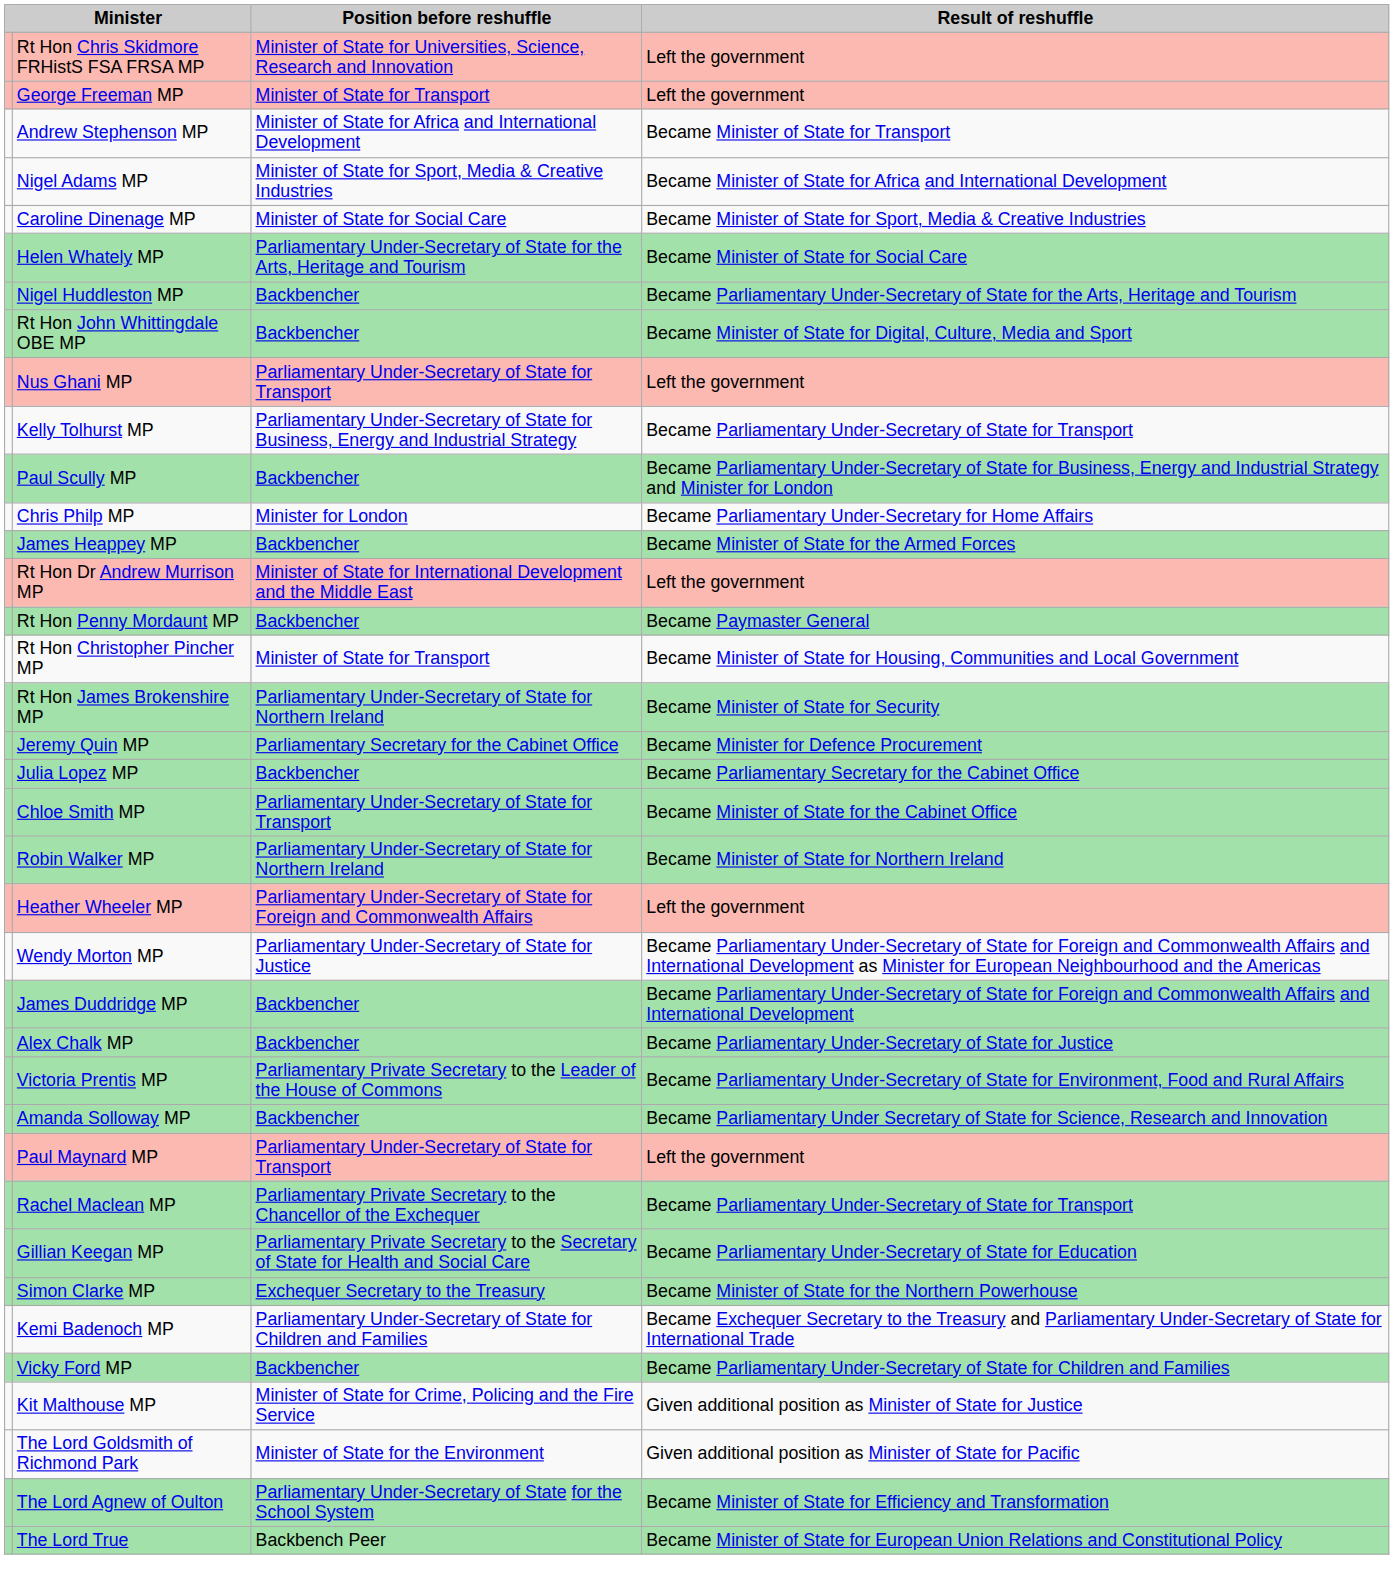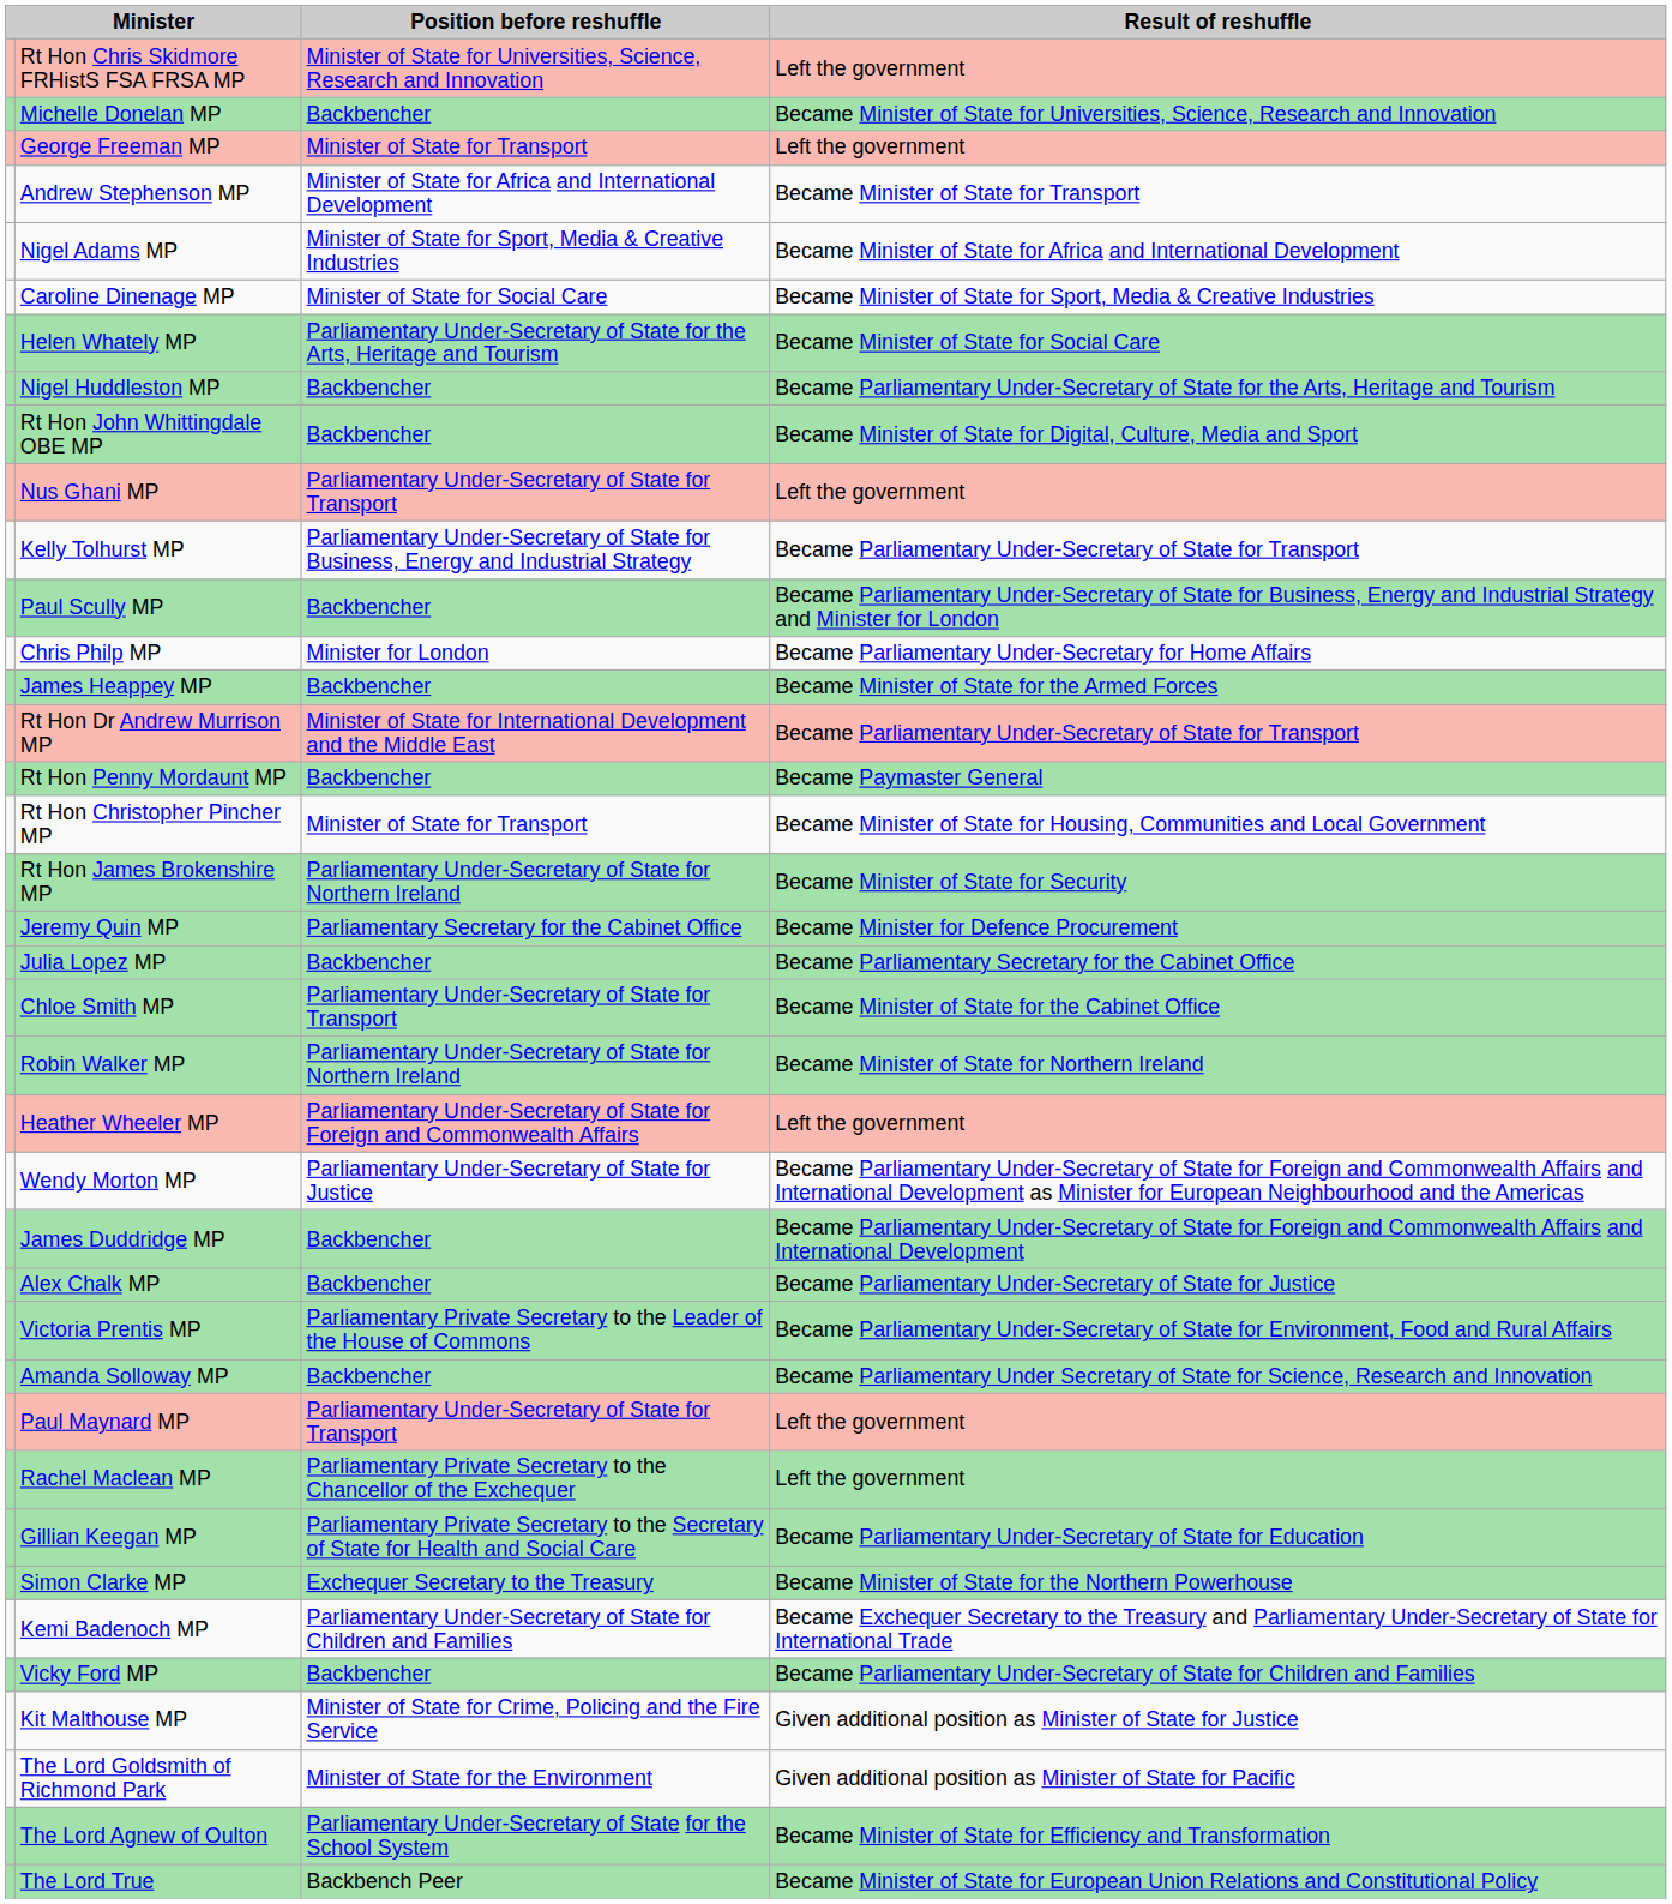 <table class="wikitable">
 <tr>
 <th scope="col" style="background:#ccc;" colspan=2>Minister</th>
 <th scope="col" style="background:#ccc;">Position before reshuffle</th>
 <th scope="col" style="background:#ccc;">Result of reshuffle</th>
 </tr>
 <tr style="background:#FBB9B2;" colspan="4" |>
 <td></td>
 <td>Rt Hon <a href='#'>Chris Skidmore</a> FRHistS FSA FRSA MP</td>
 <td><a href='#'>Minister of State for Universities, Science, Research and Innovation</a></td>
 <td>Left the government</td>
+</tr>
+<tr style="background:#A2E2AA;" colspan="4" |>
+<td></td>
+<td><a href='#'>Michelle Donelan</a> MP</td>
+<td><a href='#'>Backbencher</a></td>
+<td>Became <a href='#'>Minister of State for Universities, Science, Research and Innovation</a></td>
 </tr>
 <tr style="background:#FBB9B2;" colspan="4" |>
 <td></td>
 <td><a href='#'>George Freeman</a> MP</td>
 <td><a href='#'>Minister of State for Transport</a></td>
 <td>Left the government</td>
 </tr>
 <tr>
 <td></td>
 <td><a href='#'>Andrew Stephenson</a> MP</td>
 <td><a href='#'>Minister of State for Africa</a> <a href='#'>and International Development</a></td>
 <td>Became <a href='#'>Minister of State for Transport</a></td>
 </tr>
 <tr>
 <td></td>
 <td><a href='#'>Nigel Adams</a> MP</td>
 <td><a href='#'>Minister of State for Sport, Media & Creative Industries</a></td>
 <td>Became <a href='#'>Minister of State for Africa</a> <a href='#'>and International Development</a></td>
 </tr>
 <tr>
 <td></td>
 <td><a href='#'>Caroline Dinenage</a> MP</td>
 <td><a href='#'>Minister of State for Social Care</a></td>
 <td>Became <a href='#'>Minister of State for Sport, Media & Creative Industries</a></td>
 </tr>
 <tr style="background:#A2E2AA;" colspan="4" |>
 <td></td>
 <td><a href='#'>Helen Whately</a> MP</td>
 <td><a href='#'>Parliamentary Under-Secretary of State for the Arts, Heritage and Tourism</a></td>
 <td>Became <a href='#'>Minister of State for Social Care</a></td>
 </tr>
 <tr style="background:#A2E2AA;" colspan="4" |>
 <td></td>
 <td><a href='#'>Nigel Huddleston</a> MP</td>
 <td><a href='#'>Backbencher</a></td>
 <td>Became <a href='#'>Parliamentary Under-Secretary of State for the Arts, Heritage and Tourism</a></td>
 </tr>
 <tr style="background:#A2E2AA;" colspan="4" |>
 <td></td>
 <td>Rt Hon <a href='#'>John Whittingdale</a> OBE MP</td>
 <td><a href='#'>Backbencher</a></td>
 <td>Became <a href='#'>Minister of State for Digital, Culture, Media and Sport</a></td>
 </tr>
 <tr style="background:#FBB9B2;" colspan="4" |>
 <td></td>
 <td><a href='#'>Nus Ghani</a> MP</td>
 <td><a href='#'>Parliamentary Under-Secretary of State for Transport</a></td>
 <td>Left the government</td>
 </tr>
 <tr>
 <td></td>
 <td><a href='#'>Kelly Tolhurst</a> MP</td>
 <td><a href='#'>Parliamentary Under-Secretary of State for Business, Energy and Industrial Strategy</a></td>
 <td>Became <a href='#'>Parliamentary Under-Secretary of State for Transport</a></td>
 </tr>
 <tr style="background:#A2E2AA;" colspan="4" |>
 <td></td>
 <td><a href='#'>Paul Scully</a> MP</td>
 <td><a href='#'>Backbencher</a></td>
 <td>Became <a href='#'>Parliamentary Under-Secretary of State for Business, Energy and Industrial Strategy</a> and <a href='#'>Minister for London</a></td>
 </tr>
 <tr>
 <td></td>
 <td><a href='#'>Chris Philp</a> MP</td>
 <td><a href='#'>Minister for London</a></td>
 <td>Became <a href='#'>Parliamentary Under-Secretary for Home Affairs</a></td>
 </tr>
 <tr style="background:#A2E2AA;" colspan="4" |>
 <td></td>
 <td><a href='#'>James Heappey</a> MP</td>
 <td><a href='#'>Backbencher</a></td>
 <td>Became <a href='#'>Minister of State for the Armed Forces</a></td>
 </tr>
 <tr style="background:#FBB9B2;" colspan="4" |>
 <td></td>
 <td>Rt Hon Dr <a href='#'>Andrew Murrison</a> MP</td>
 <td><a href='#'>Minister of State for International Development</a> <a href='#'>and the Middle East</a></td>
-<td>Left the government</td>
+<td>Became <a href='#'>Parliamentary Under-Secretary of State for Transport</a></td>
 </tr>
 <tr style="background:#A2E2AA;" colspan="4" |>
 <td></td>
 <td>Rt Hon <a href='#'>Penny Mordaunt</a> MP</td>
 <td><a href='#'>Backbencher</a></td>
 <td>Became <a href='#'>Paymaster General</a></td>
 </tr>
 <tr>
 <td></td>
 <td>Rt Hon <a href='#'>Christopher Pincher</a> MP</td>
 <td><a href='#'>Minister of State for Transport</a></td>
 <td>Became <a href='#'>Minister of State for Housing, Communities and Local Government</a></td>
 </tr>
 <tr style="background:#A2E2AA;" colspan="4" |>
 <td></td>
 <td>Rt Hon <a href='#'>James Brokenshire</a> MP</td>
 <td><a href='#'>Parliamentary Under-Secretary of State for Northern Ireland</a></td>
 <td>Became <a href='#'>Minister of State for Security</a></td>
 </tr>
 <tr style="background:#A2E2AA;" colspan="4" |>
 <td></td>
 <td><a href='#'>Jeremy Quin</a> MP</td>
 <td><a href='#'>Parliamentary Secretary for the Cabinet Office</a></td>
 <td>Became <a href='#'>Minister for Defence Procurement</a></td>
 </tr>
 <tr style="background:#A2E2AA;" colspan="4" |>
 <td></td>
 <td><a href='#'>Julia Lopez</a> MP</td>
 <td><a href='#'>Backbencher</a></td>
 <td>Became <a href='#'>Parliamentary Secretary for the Cabinet Office</a></td>
 </tr>
 <tr style="background:#A2E2AA;" colspan="4" |>
 <td></td>
 <td><a href='#'>Chloe Smith</a> MP</td>
 <td><a href='#'>Parliamentary Under-Secretary of State for Transport</a></td>
 <td>Became <a href='#'>Minister of State for the Cabinet Office</a></td>
 </tr>
 <tr style="background:#A2E2AA;" colspan="4" |>
 <td></td>
 <td><a href='#'>Robin Walker</a> MP</td>
 <td><a href='#'>Parliamentary Under-Secretary of State for Northern Ireland</a></td>
 <td>Became <a href='#'>Minister of State for Northern Ireland</a></td>
 </tr>
 <tr style="background:#FBB9B2;" colspan="4" |>
 <td></td>
 <td><a href='#'>Heather Wheeler</a> MP</td>
 <td><a href='#'>Parliamentary Under-Secretary of State for Foreign and Commonwealth Affairs</a></td>
 <td>Left the government</td>
 </tr>
 <tr>
 <td></td>
 <td><a href='#'>Wendy Morton</a> MP</td>
 <td><a href='#'>Parliamentary Under-Secretary of State for Justice</a></td>
 <td>Became <a href='#'>Parliamentary Under-Secretary of State for Foreign and Commonwealth Affairs</a> <a href='#'>and International Development</a> as <a href='#'>Minister for European Neighbourhood and the Americas</a></td>
 </tr>
 <tr style="background:#A2E2AA;" colspan="4" |>
 <td></td>
 <td><a href='#'>James Duddridge</a> MP</td>
 <td><a href='#'>Backbencher</a></td>
 <td>Became <a href='#'>Parliamentary Under-Secretary of State for Foreign and Commonwealth Affairs</a> <a href='#'>and International Development</a></td>
 </tr>
 <tr style="background:#A2E2AA;" colspan="4" |>
 <td></td>
 <td><a href='#'>Alex Chalk</a> MP</td>
 <td><a href='#'>Backbencher</a></td>
 <td>Became <a href='#'>Parliamentary Under-Secretary of State for Justice</a></td>
 </tr>
 <tr style="background:#A2E2AA;" colspan="4" |>
 <td></td>
 <td><a href='#'>Victoria Prentis</a> MP</td>
 <td><a href='#'>Parliamentary Private Secretary</a> to the <a href='#'>Leader of the House of Commons</a></td>
 <td>Became <a href='#'>Parliamentary Under-Secretary of State for Environment, Food and Rural Affairs</a></td>
 </tr>
 <tr style="background:#A2E2AA;" colspan="4" |>
 <td></td>
 <td><a href='#'>Amanda Solloway</a> MP</td>
 <td><a href='#'>Backbencher</a></td>
 <td>Became <a href='#'>Parliamentary Under Secretary of State for Science, Research and Innovation</a></td>
 </tr>
 <tr style="background:#FBB9B2;" colspan="4" |>
 <td></td>
 <td><a href='#'>Paul Maynard</a> MP</td>
 <td><a href='#'>Parliamentary Under-Secretary of State for Transport</a></td>
 <td>Left the government</td>
 </tr>
 <tr style="background:#A2E2AA;" colspan="4" |>
 <td></td>
 <td><a href='#'>Rachel Maclean</a> MP</td>
 <td><a href='#'>Parliamentary Private Secretary</a> to the <a href='#'>Chancellor of the Exchequer</a></td>
-<td>Became <a href='#'>Parliamentary Under-Secretary of State for Transport</a></td>
+<td>Left the government</td>
 </tr>
 <tr style="background:#A2E2AA;" colspan="4" |>
 <td></td>
 <td><a href='#'>Gillian Keegan</a> MP</td>
 <td><a href='#'>Parliamentary Private Secretary</a> to the <a href='#'>Secretary of State for Health and Social Care</a></td>
 <td>Became <a href='#'>Parliamentary Under-Secretary of State for Education</a></td>
 </tr>
 <tr style="background:#A2E2AA;" colspan="4" |>
 <td></td>
 <td><a href='#'>Simon Clarke</a> MP</td>
 <td><a href='#'>Exchequer Secretary to the Treasury</a></td>
 <td>Became <a href='#'>Minister of State for the Northern Powerhouse</a></td>
 </tr>
 <tr>
 <td></td>
 <td><a href='#'>Kemi Badenoch</a> MP</td>
 <td><a href='#'>Parliamentary Under-Secretary of State for Children and Families</a></td>
 <td>Became <a href='#'>Exchequer Secretary to the Treasury</a> and <a href='#'>Parliamentary Under-Secretary of State for International Trade</a></td>
 </tr>
 <tr style="background:#A2E2AA;" colspan="4" |>
 <td></td>
 <td><a href='#'>Vicky Ford</a> MP</td>
 <td><a href='#'>Backbencher</a></td>
 <td>Became <a href='#'>Parliamentary Under-Secretary of State for Children and Families</a></td>
 </tr>
 <tr>
 <td></td>
 <td><a href='#'>Kit Malthouse</a> MP</td>
 <td><a href='#'>Minister of State for Crime, Policing and the Fire Service</a></td>
 <td>Given additional position as <a href='#'>Minister of State for Justice</a></td>
 </tr>
 <tr>
 <td></td>
 <td><a href='#'>The Lord Goldsmith of Richmond Park</a></td>
 <td><a href='#'>Minister of State for the Environment</a></td>
 <td>Given additional position as <a href='#'>Minister of State for Pacific</a></td>
 </tr>
 <tr style="background:#A2E2AA;" colspan="4" |>
 <td></td>
 <td><a href='#'>The Lord Agnew of Oulton</a></td>
 <td><a href='#'>Parliamentary Under-Secretary of State</a> <a href='#'>for the School System</a></td>
 <td>Became <a href='#'>Minister of State for Efficiency and Transformation</a></td>
 </tr>
 <tr style="background:#A2E2AA;" colspan="4" |>
 <td></td>
 <td><a href='#'>The Lord True</a></td>
 <td>Backbench Peer</td>
 <td>Became <a href='#'>Minister of State for European Union Relations and Constitutional Policy</a></td>
 </tr>
 </table>
